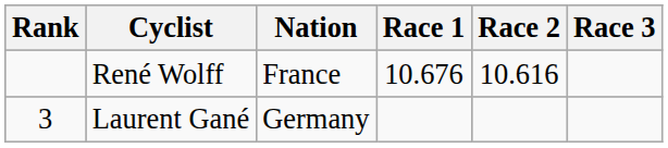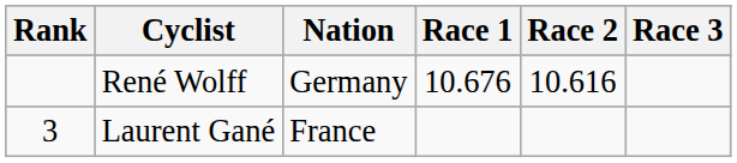 <table class="wikitable sortable" style="text-align:center">
 <tr>
 <th>Rank</th>
 <th>Cyclist</th>
 <th>Nation</th>
 <th>Race 1</th>
 <th>Race 2</th>
 <th>Race 3</th>
 </tr>
 <tr>
 <td></td>
 <td align=left>René Wolff</td>
-<td align=left>France</td>
+<td align=left>Germany</td>
 <td>10.676</td>
 <td>10.616</td>
 <td></td>
 </tr>
 <tr>
 <td>3</td>
 <td align=left>Laurent Gané</td>
-<td align=left>Germany</td>
+<td align=left>France</td>
 <td></td>
 <td></td>
 <td></td>
 </tr>
 </table>
